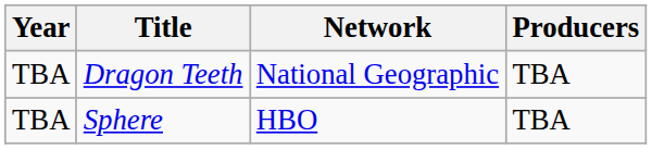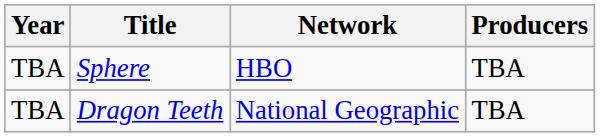 <table class="wikitable">
 <tr>
 <th>Year</th>
 <th>Title</th>
 <th>Network</th>
 <th>Producers</th>
 </tr>
 <tr>
 <td>TBA</td>
+<td><em><a href='#'>Sphere</a></em></td>
+<td><a href='#'>HBO</a></td>
+<td>TBA</td>
+</tr>
+<tr>
+<td>TBA</td>
 <td><em><a href='#'>Dragon Teeth</a></em></td>
 <td><a href='#'>National Geographic</a></td>
 <td>TBA</td>
 </tr>
-<tr>
-<td>TBA</td>
-<td><em><a href='#'>Sphere</a></em></td>
-<td><a href='#'>HBO</a></td>
-<td>TBA</td>
-</tr>
 </table>
